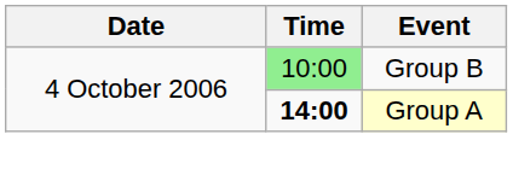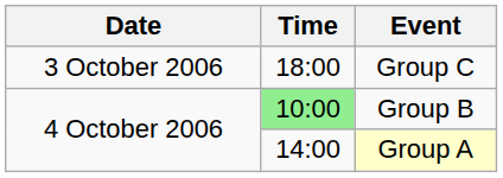 <table class = "wikitable" style="text-align:center;">
 <tr>
 <th width=150>Date</th>
 <th width=50>Time</th>
 <th width=80>Event</th>
 </tr>
 <tr>
+<td>3 October 2006</td>
+<td>18:00</td>
+<td>Group C</td>
+</tr>
+<tr>
 <td rowspan=2>4 October 2006</td>
 <td style="background: lightgreen;">10:00</td>
 <td>Group B</td>
 </tr>
 <tr>
-<td><strong>14:00</strong></td>
+<td>14:00</td>
 <td bgcolor=ffffcc>Group A</td>
 </tr>
 </table>
